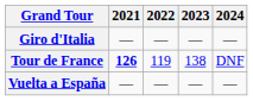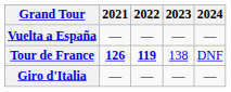 <table class="wikitable plainrowheaders">
 <tr>
 <th scope="col"><a href='#'>Grand Tour</a></th>
 <th scope="col">2021</th>
 <th scope="col">2022</th>
 <th scope="col">2023</th>
 <th scope="col">2024</th>
 </tr>
 <tr style="text-align:center;">
-<th scope="row"> <a href='#'>Giro d'Italia</a></th>
+<th scope="row"> <a href='#'>Vuelta a España</a></th>
 <td>—</td>
 <td>—</td>
 <td>—</td>
 <td>—</td>
 </tr>
 <tr style="text-align:center;">
 <th scope="row"> <a href='#'>Tour de France</a></th>
 <td><strong><a href='#'>126</a></strong></td>
-<td><a href='#'>119</a></td>
+<td><strong><a href='#'>119</a></strong></td>
 <td><a href='#'>138</a></td>
 <td><a href='#'>DNF</a></td>
 </tr>
 <tr style="text-align:center;">
-<th scope="row"> <a href='#'>Vuelta a España</a></th>
+<th scope="row"> <a href='#'>Giro d'Italia</a></th>
 <td>—</td>
 <td>—</td>
 <td>—</td>
 <td>—</td>
 </tr>
 </table>
